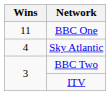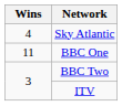 <table class="wikitable floatright" style="text-align: center;">
 <tr>
 <th scope="col" style="width:55px;">Wins</th>
 <th scope="col" style="text-align:center;">Network</th>
 </tr>
 <tr>
+<td scope=row style="text-align:center">4</td>
+<td><a href='#'>Sky Atlantic</a></td>
+</tr>
+<tr>
 <td scope=row style="text-align:center">11</td>
 <td><a href='#'>BBC One</a></td>
-</tr>
-<tr>
-<td scope=row style="text-align:center">4</td>
-<td><a href='#'>Sky Atlantic</a></td>
 </tr>
 <tr>
 <td scope=row rowspan="2" style="text-align:center">3</td>
 <td><a href='#'>BBC Two</a></td>
 </tr>
 <tr>
 <td><a href='#'>ITV</a></td>
 </tr>
 </table>
